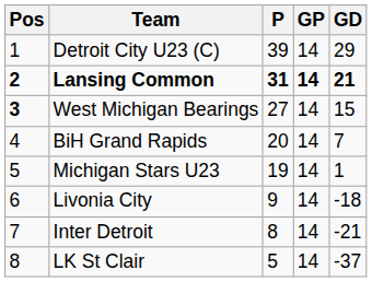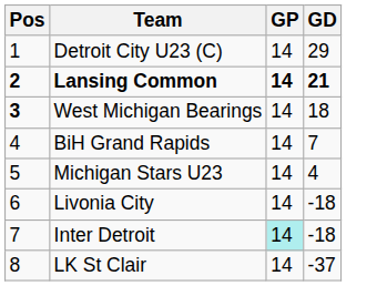 <table class="wikitable">
 <tr>
 <th>Pos</th>
 <th>Team</th>
-<th>P</th>
 <th>GP</th>
 <th>GD</th>
 </tr>
 <tr>
 <td>1</td>
 <td>Detroit City U23 (C)</td>
-<td>39</td>
 <td>14</td>
 <td>29</td>
 </tr>
 <tr>
 <td><strong>2</strong></td>
 <td><strong>Lansing Common</strong></td>
-<td><strong>31</strong></td>
 <td><strong>14</strong></td>
 <td><strong>21</strong></td>
 </tr>
 <tr>
 <td><strong>3</strong></td>
 <td>West Michigan Bearings</td>
-<td>27</td>
 <td>14</td>
-<td>15</td>
+<td>18</td>
 </tr>
 <tr>
 <td>4</td>
 <td>BiH Grand Rapids</td>
-<td>20</td>
 <td>14</td>
 <td>7</td>
 </tr>
 <tr>
 <td>5</td>
 <td>Michigan Stars U23</td>
-<td>19</td>
 <td>14</td>
-<td>1</td>
+<td>4</td>
 </tr>
 <tr>
 <td>6</td>
 <td>Livonia City</td>
-<td>9</td>
 <td>14</td>
 <td>-18</td>
 </tr>
 <tr>
 <td>7</td>
 <td>Inter Detroit</td>
-<td>8</td>
-<td>14</td>
-<td>-21</td>
+<td style="background: paleturquoise;">14</td>
+<td>-18</td>
 </tr>
 <tr>
 <td>8</td>
 <td>LK St Clair</td>
-<td>5</td>
 <td>14</td>
 <td>-37</td>
 </tr>
 </table>
